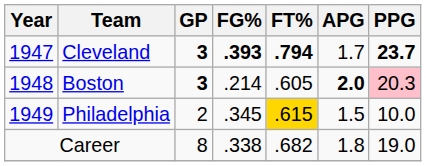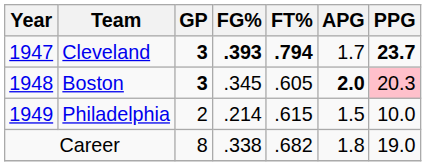 <table class="wikitable sortable" style="font-size:95%; text-align:right;">
 <tr>
 <th>Year</th>
 <th>Team</th>
 <th>GP</th>
 <th>FG%</th>
 <th>FT%</th>
 <th>APG</th>
 <th>PPG</th>
 </tr>
 <tr>
 <td style="text-align:left;"><a href='#'>1947</a></td>
 <td style="text-align:left;"><a href='#'>Cleveland</a></td>
 <td><strong>3</strong></td>
 <td><strong>.393</strong></td>
 <td><strong>.794</strong></td>
 <td>1.7</td>
 <td><strong>23.7</strong></td>
 </tr>
 <tr>
 <td style="text-align:left;"><a href='#'>1948</a></td>
 <td style="text-align:left;"><a href='#'>Boston</a></td>
 <td><strong>3</strong></td>
-<td>.214</td>
+<td>.345</td>
 <td>.605</td>
 <td><strong>2.0</strong></td>
 <td style="background: pink;">20.3</td>
 </tr>
 <tr>
 <td style="text-align:left;"><a href='#'>1949</a></td>
 <td style="text-align:left;"><a href='#'>Philadelphia</a></td>
 <td>2</td>
-<td>.345</td>
-<td style="background: gold;">.615</td>
+<td>.214</td>
+<td>.615</td>
 <td>1.5</td>
 <td>10.0</td>
 </tr>
 <tr>
 <td style="text-align:center;" colspan="2">Career</td>
 <td>8</td>
 <td>.338</td>
 <td>.682</td>
 <td>1.8</td>
 <td>19.0</td>
 </tr>
 <tr>
 </tr>
 </table>
